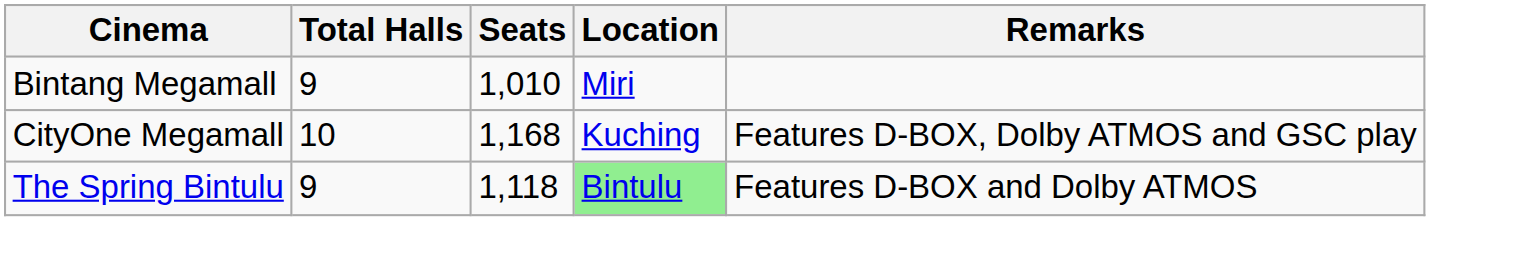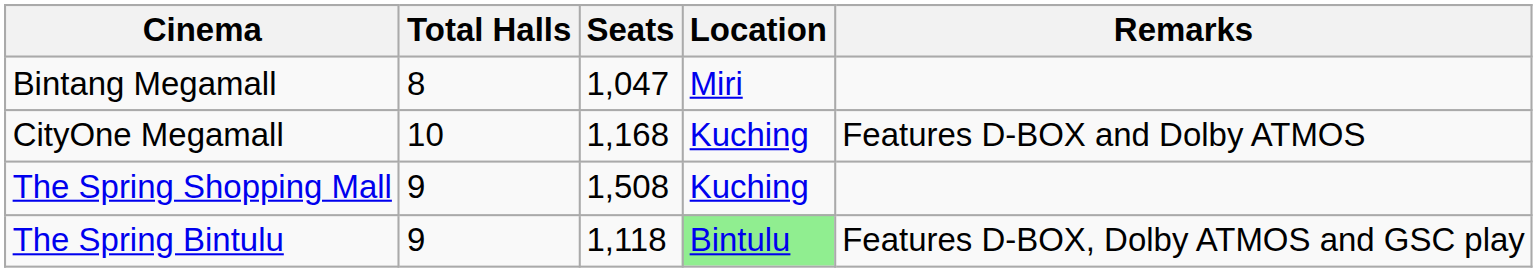 <table class="wikitable">
 <tr>
 <th>Cinema</th>
 <th>Total Halls</th>
 <th>Seats</th>
 <th>Location</th>
 <th>Remarks</th>
 </tr>
 <tr>
 <td>Bintang Megamall</td>
-<td>9</td>
-<td>1,010</td>
+<td>8</td>
+<td>1,047</td>
 <td><a href='#'>Miri</a></td>
 <td></td>
 </tr>
 <tr>
 <td>CityOne Megamall</td>
 <td>10</td>
 <td>1,168</td>
 <td><a href='#'>Kuching</a></td>
-<td>Features D-BOX, Dolby ATMOS and GSC play</td>
+<td>Features D-BOX and Dolby ATMOS</td>
+</tr>
+<tr>
+<td><a href='#'>The Spring Shopping Mall</a></td>
+<td>9</td>
+<td>1,508</td>
+<td><a href='#'>Kuching</a></td>
+<td></td>
 </tr>
 <tr>
 <td><a href='#'>The Spring Bintulu</a></td>
 <td>9</td>
 <td>1,118</td>
 <td style="background: lightgreen;"><a href='#'>Bintulu</a></td>
-<td>Features D-BOX and Dolby ATMOS</td>
+<td>Features D-BOX, Dolby ATMOS and GSC play</td>
 </tr>
 </table>
